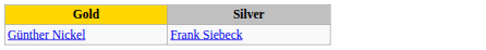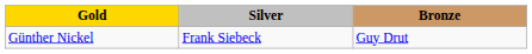 <table class="wikitable" style="text-align:left">
 <tr align="center">
 <td width=200 bgcolor=gold><strong>Gold</strong></td>
 <td width=200 bgcolor=silver><strong>Silver</strong></td>
+<td width=200 bgcolor=CC9966><strong>Bronze</strong></td>
 </tr>
 <tr>
 <td><a href='#'>Günther Nickel</a><br><em></em></td>
 <td><a href='#'>Frank Siebeck</a><br><em></em></td>
+<td><a href='#'>Guy Drut</a><br><em></em></td>
 </tr>
 </table>
